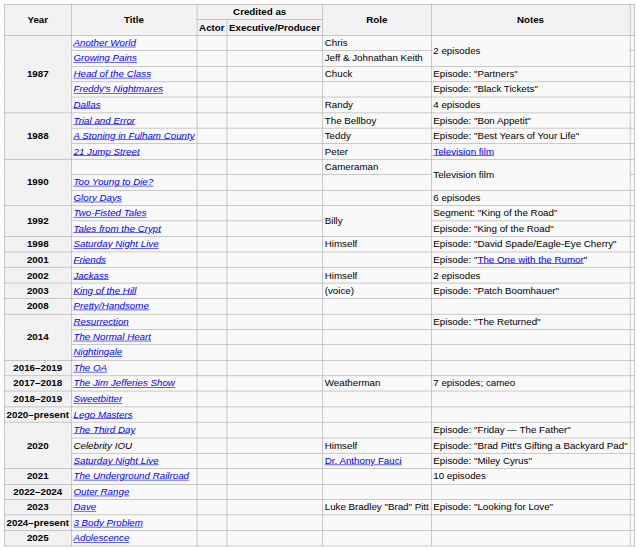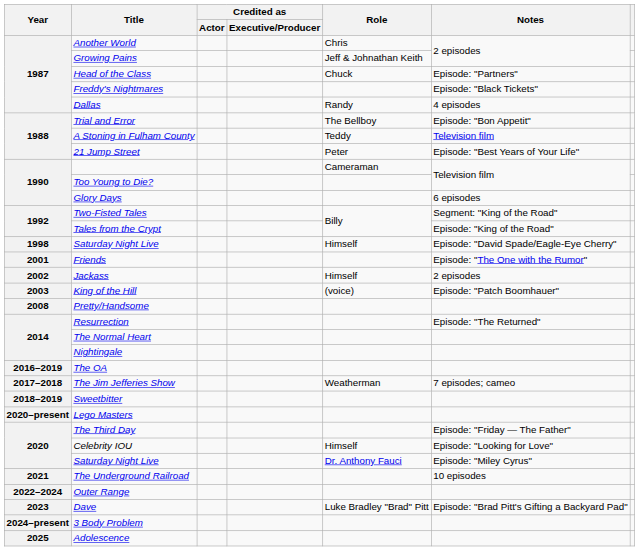 <table class="wikitable plainrowheaders sortable" style="margin-right: 0;">
 <tr>
 <th rowspan="2" scope="col">Year</th>
 <th rowspan="2" scope="col">Title</th>
 <th colspan="2" scope="col">Credited as</th>
 <th rowspan="2" scope="col">Role</th>
 <th rowspan="2" scope="col" class="unsortable">Notes</th>
 <th rowspan="2" scope="col" class="unsortable"></th>
 </tr>
 <tr>
 <th>Actor</th>
 <th>Executive/Producer</th>
 </tr>
 <tr>
 <th scope="row" rowspan="5">1987</th>
 <td><em><a href='#'>Another World</a></em></td>
 <td></td>
 <td></td>
 <td>Chris</td>
 <td rowspan="2">2 episodes</td>
 <td align="center"></td>
 </tr>
 <tr>
 <td><em><a href='#'>Growing Pains</a></em></td>
 <td></td>
 <td></td>
 <td>Jeff & Johnathan Keith</td>
 <td align="center"></td>
 </tr>
 <tr>
 <td><em><a href='#'>Head of the Class</a></em></td>
 <td></td>
 <td></td>
 <td>Chuck</td>
 <td>Episode: "Partners"</td>
 <td align="center"></td>
 </tr>
 <tr>
 <td><em><a href='#'>Freddy's Nightmares</a></em></td>
 <td></td>
 <td></td>
 <td></td>
 <td>Episode: "Black Tickets"</td>
 <td align="center"></td>
 </tr>
 <tr>
 <td><em><a href='#'>Dallas</a></em></td>
 <td></td>
 <td></td>
 <td>Randy</td>
 <td>4 episodes</td>
 <td align="center"></td>
 </tr>
 <tr>
 <th scope="row" rowspan="3">1988</th>
 <td><em><a href='#'>Trial and Error</a></em></td>
 <td></td>
 <td></td>
 <td>The Bellboy</td>
 <td>Episode: "Bon Appetit"</td>
 <td align="center"></td>
 </tr>
 <tr>
 <td><em><a href='#'>A Stoning in Fulham County</a></em></td>
 <td></td>
 <td></td>
 <td>Teddy</td>
-<td>Episode: "Best Years of Your Life"</td>
+<td><a href='#'>Television film</a></td>
 <td align="center"></td>
 </tr>
 <tr>
 <td><em><a href='#'>21 Jump Street</a></em></td>
 <td></td>
 <td></td>
 <td>Peter</td>
-<td><a href='#'>Television film</a></td>
+<td>Episode: "Best Years of Your Life"</td>
 <td align="center"></td>
 </tr>
 <tr>
 <th scope="row" rowspan="3">1990</th>
 <td><em></em></td>
 <td></td>
 <td></td>
 <td>Cameraman</td>
 <td rowspan="2">Television film</td>
 <td align="center"></td>
 </tr>
 <tr>
 <td><em><a href='#'>Too Young to Die?</a></em></td>
 <td></td>
 <td></td>
 <td></td>
 <td align="center"></td>
 </tr>
 <tr>
 <td><em><a href='#'>Glory Days</a></em></td>
 <td></td>
 <td></td>
 <td></td>
 <td>6 episodes</td>
 <td align="center"></td>
 </tr>
 <tr>
 <th scope="row" rowspan="2">1992</th>
 <td><em><a href='#'>Two-Fisted Tales</a></em></td>
 <td></td>
 <td></td>
 <td rowspan="2">Billy</td>
 <td>Segment: "King of the Road"</td>
 <td align="center"></td>
 </tr>
 <tr>
 <td><em><a href='#'>Tales from the Crypt</a></em></td>
 <td></td>
 <td></td>
 <td>Episode: "King of the Road"</td>
 <td align="center"></td>
 </tr>
 <tr>
 <th scope="row">1998</th>
 <td><em><a href='#'>Saturday Night Live</a></em></td>
 <td></td>
 <td></td>
 <td>Himself</td>
 <td>Episode: "David Spade/Eagle-Eye Cherry"</td>
 <td align="center"></td>
 </tr>
 <tr>
 <th scope="row">2001</th>
 <td><em><a href='#'>Friends</a></em></td>
 <td></td>
 <td></td>
 <td></td>
 <td>Episode: "<a href='#'>The One with the Rumor</a>"</td>
 <td align="center"></td>
 </tr>
 <tr>
 <th scope="row">2002</th>
 <td><em><a href='#'>Jackass</a></em></td>
 <td></td>
 <td></td>
 <td>Himself</td>
 <td>2 episodes</td>
 <td align="center"></td>
 </tr>
 <tr>
 <th scope="row">2003</th>
 <td><em><a href='#'>King of the Hill</a></em></td>
 <td></td>
 <td></td>
 <td> (voice)</td>
 <td>Episode: "Patch Boomhauer"</td>
 <td align="center"></td>
 </tr>
 <tr>
 <th scope="row">2008</th>
 <td><em><a href='#'>Pretty/Handsome</a></em></td>
 <td></td>
 <td></td>
 <td></td>
 <td></td>
 <td align="center"></td>
 </tr>
 <tr>
 <th scope="row" rowspan="3">2014</th>
 <td><em><a href='#'>Resurrection</a></em></td>
 <td></td>
 <td></td>
 <td></td>
 <td>Episode: "The Returned"</td>
 <td align="center"></td>
 </tr>
 <tr>
 <td><em><a href='#'>The Normal Heart</a></em></td>
 <td></td>
 <td></td>
 <td></td>
 <td></td>
 <td align="center"></td>
 </tr>
 <tr>
 <td><em><a href='#'>Nightingale</a></em></td>
 <td></td>
 <td></td>
 <td></td>
 <td></td>
 <td align="center"></td>
 </tr>
 <tr>
 <th scope="row">2016–2019</th>
 <td><em><a href='#'>The OA</a></em></td>
 <td></td>
 <td></td>
 <td></td>
 <td></td>
 <td align="center"></td>
 </tr>
 <tr>
 <th scope="row">2017–2018</th>
 <td><em><a href='#'>The Jim Jefferies Show</a></em></td>
 <td></td>
 <td></td>
 <td>Weatherman</td>
 <td>7 episodes; cameo</td>
 <td align="center"></td>
 </tr>
 <tr>
 <th Scope="row">2018–2019</th>
 <td><em><a href='#'>Sweetbitter</a></em></td>
 <td></td>
 <td></td>
 <td></td>
 <td></td>
 <td align="center"></td>
 </tr>
 <tr>
 <th scope="row">2020–present</th>
 <td><em><a href='#'>Lego Masters</a></em></td>
 <td></td>
 <td></td>
 <td></td>
 <td></td>
 <td align="center"></td>
 </tr>
 <tr>
 <th scope="row" rowspan="3">2020</th>
 <td><em><a href='#'>The Third Day</a></em></td>
 <td></td>
 <td></td>
 <td></td>
 <td>Episode: "Friday — The Father"</td>
 <td align="center"></td>
 </tr>
 <tr>
 <td><em>Celebrity IOU</em></td>
 <td></td>
 <td></td>
 <td>Himself</td>
-<td>Episode: "Brad Pitt's Gifting a Backyard Pad"</td>
+<td>Episode: "Looking for Love"</td>
 <td align="center"></td>
 </tr>
 <tr>
 <td><em><a href='#'>Saturday Night Live</a></em></td>
 <td></td>
 <td></td>
 <td><a href='#'>Dr. Anthony Fauci</a></td>
 <td>Episode: "Miley Cyrus"</td>
 <td align="center"></td>
 </tr>
 <tr>
 <th scope="row">2021</th>
 <td><em><a href='#'>The Underground Railroad</a></em></td>
 <td></td>
 <td></td>
 <td></td>
 <td>10 episodes</td>
 <td align="center"></td>
 </tr>
 <tr>
 <th scope="row">2022–2024</th>
 <td><em><a href='#'>Outer Range</a></em></td>
 <td></td>
 <td></td>
 <td></td>
 <td></td>
 <td align="center"></td>
 </tr>
 <tr>
 <th scope="row">2023</th>
 <td><em><a href='#'>Dave</a></em></td>
 <td></td>
 <td></td>
 <td>Luke Bradley "Brad" Pitt</td>
-<td>Episode: "Looking for Love"</td>
+<td>Episode: "Brad Pitt's Gifting a Backyard Pad"</td>
 <td align="center"></td>
 </tr>
 <tr>
 <th scope="row">2024–present</th>
 <td><a href='#'><em>3 Body Problem</em></a></td>
 <td></td>
 <td></td>
 <td></td>
 <td></td>
 <td align="center"></td>
 </tr>
 <tr>
 <th scope="row">2025</th>
 <td><a href='#'><em>Adolescence</em></a></td>
 <td></td>
 <td></td>
 <td></td>
 <td></td>
 <td align="center"></td>
 </tr>
 </table>
